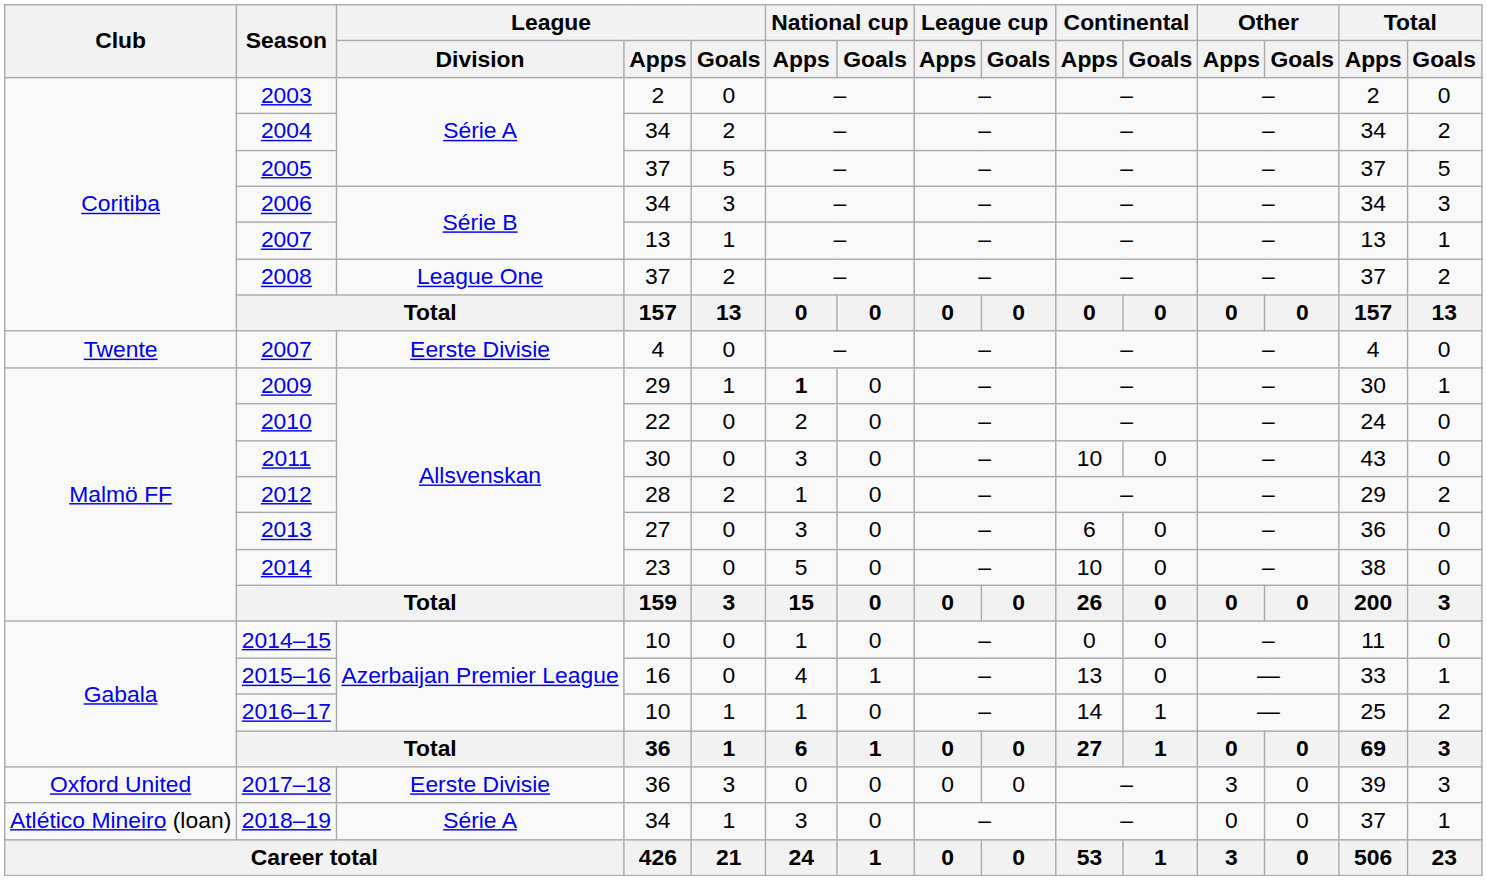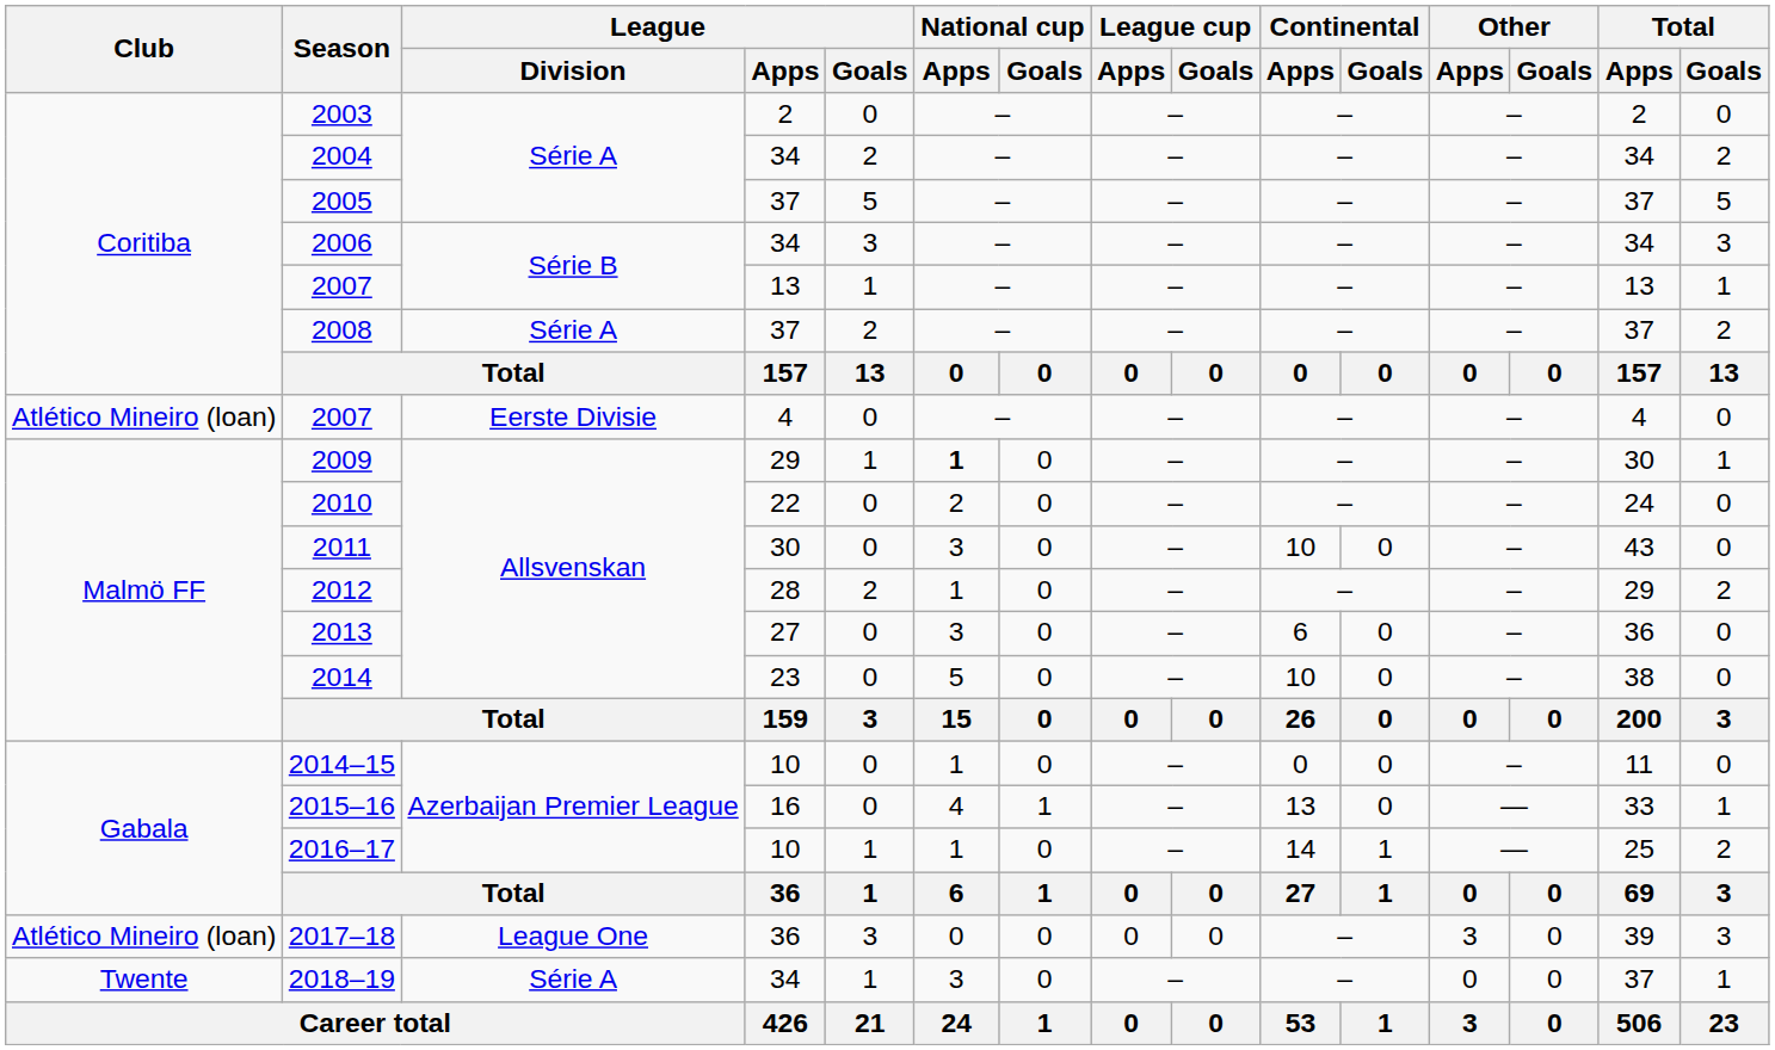 <table class="wikitable" style="text-align: center;">
 <tr>
 <th rowspan="2">Club</th>
 <th rowspan="2">Season</th>
 <th colspan="3">League</th>
 <th colspan="2">National cup</th>
 <th colspan="2">League cup</th>
 <th colspan="2">Continental</th>
 <th colspan="2">Other</th>
 <th colspan="2">Total</th>
 </tr>
 <tr>
 <th>Division</th>
 <th>Apps</th>
 <th>Goals</th>
 <th>Apps</th>
 <th>Goals</th>
 <th>Apps</th>
 <th>Goals</th>
 <th>Apps</th>
 <th>Goals</th>
 <th>Apps</th>
 <th>Goals</th>
 <th>Apps</th>
 <th>Goals</th>
 </tr>
 <tr>
 <td rowspan="7"><a href='#'>Coritiba</a></td>
 <td><a href='#'>2003</a></td>
 <td rowspan="3"><a href='#'>Série A</a></td>
 <td>2</td>
 <td>0</td>
 <td colspan="2">–</td>
 <td colspan="2">–</td>
 <td colspan="2">–</td>
 <td colspan="2">–</td>
 <td>2</td>
 <td>0</td>
 </tr>
 <tr>
 <td><a href='#'>2004</a></td>
 <td>34</td>
 <td>2</td>
 <td colspan="2">–</td>
 <td colspan="2">–</td>
 <td colspan="2">–</td>
 <td colspan="2">–</td>
 <td>34</td>
 <td>2</td>
 </tr>
 <tr>
 <td><a href='#'>2005</a></td>
 <td>37</td>
 <td>5</td>
 <td colspan="2">–</td>
 <td colspan="2">–</td>
 <td colspan="2">–</td>
 <td colspan="2">–</td>
 <td>37</td>
 <td>5</td>
 </tr>
 <tr>
 <td><a href='#'>2006</a></td>
 <td rowspan="2"><a href='#'>Série B</a></td>
 <td>34</td>
 <td>3</td>
 <td colspan="2">–</td>
 <td colspan="2">–</td>
 <td colspan="2">–</td>
 <td colspan="2">–</td>
 <td>34</td>
 <td>3</td>
 </tr>
 <tr>
 <td><a href='#'>2007</a></td>
 <td>13</td>
 <td>1</td>
 <td colspan="2">–</td>
 <td colspan="2">–</td>
 <td colspan="2">–</td>
 <td colspan="2">–</td>
 <td>13</td>
 <td>1</td>
 </tr>
 <tr>
 <td><a href='#'>2008</a></td>
-<td><a href='#'>League One</a></td>
+<td><a href='#'>Série A</a></td>
 <td>37</td>
 <td>2</td>
 <td colspan="2">–</td>
 <td colspan="2">–</td>
 <td colspan="2">–</td>
 <td colspan="2">–</td>
 <td>37</td>
 <td>2</td>
 </tr>
 <tr>
 <th colspan="2">Total</th>
 <th>157</th>
 <th>13</th>
 <th>0</th>
 <th>0</th>
 <th>0</th>
 <th>0</th>
 <th>0</th>
 <th>0</th>
 <th>0</th>
 <th>0</th>
 <th>157</th>
 <th>13</th>
 </tr>
 <tr>
-<td><a href='#'>Twente</a></td>
+<td><a href='#'>Atlético Mineiro</a> (loan)</td>
 <td><a href='#'>2007</a></td>
 <td><a href='#'>Eerste Divisie</a></td>
 <td>4</td>
 <td>0</td>
 <td colspan="2">–</td>
 <td colspan="2">–</td>
 <td colspan="2">–</td>
 <td colspan="2">–</td>
 <td>4</td>
 <td>0</td>
 </tr>
 <tr>
 <td rowspan="7"><a href='#'>Malmö FF</a></td>
 <td><a href='#'>2009</a></td>
 <td rowspan="6"><a href='#'>Allsvenskan</a></td>
 <td>29</td>
 <td>1</td>
 <td><strong>1</strong></td>
 <td>0</td>
 <td colspan="2">–</td>
 <td colspan="2">–</td>
 <td colspan="2">–</td>
 <td>30</td>
 <td>1</td>
 </tr>
 <tr>
 <td><a href='#'>2010</a></td>
 <td>22</td>
 <td>0</td>
 <td>2</td>
 <td>0</td>
 <td colspan="2">–</td>
 <td colspan="2">–</td>
 <td colspan="2">–</td>
 <td>24</td>
 <td>0</td>
 </tr>
 <tr>
 <td><a href='#'>2011</a></td>
 <td>30</td>
 <td>0</td>
 <td>3</td>
 <td>0</td>
 <td colspan="2">–</td>
 <td>10</td>
 <td>0</td>
 <td colspan="2">–</td>
 <td>43</td>
 <td>0</td>
 </tr>
 <tr>
 <td><a href='#'>2012</a></td>
 <td>28</td>
 <td>2</td>
 <td>1</td>
 <td>0</td>
 <td colspan="2">–</td>
 <td colspan="2">–</td>
 <td colspan="2">–</td>
 <td>29</td>
 <td>2</td>
 </tr>
 <tr>
 <td><a href='#'>2013</a></td>
 <td>27</td>
 <td>0</td>
 <td>3</td>
 <td>0</td>
 <td colspan="2">–</td>
 <td>6</td>
 <td>0</td>
 <td colspan="2">–</td>
 <td>36</td>
 <td>0</td>
 </tr>
 <tr>
 <td><a href='#'>2014</a></td>
 <td>23</td>
 <td>0</td>
 <td>5</td>
 <td>0</td>
 <td colspan="2">–</td>
 <td>10</td>
 <td>0</td>
 <td colspan="2">–</td>
 <td>38</td>
 <td>0</td>
 </tr>
 <tr>
 <th colspan="2">Total</th>
 <th>159</th>
 <th>3</th>
 <th>15</th>
 <th>0</th>
 <th>0</th>
 <th>0</th>
 <th>26</th>
 <th>0</th>
 <th>0</th>
 <th>0</th>
 <th>200</th>
 <th>3</th>
 </tr>
 <tr>
 <td rowspan="4"><a href='#'>Gabala</a></td>
 <td><a href='#'>2014–15</a></td>
 <td rowspan="3"><a href='#'>Azerbaijan Premier League</a></td>
 <td>10</td>
 <td>0</td>
 <td>1</td>
 <td>0</td>
 <td colspan="2">–</td>
 <td>0</td>
 <td>0</td>
 <td colspan="2">–</td>
 <td>11</td>
 <td>0</td>
 </tr>
 <tr>
 <td><a href='#'>2015–16</a></td>
 <td>16</td>
 <td>0</td>
 <td>4</td>
 <td>1</td>
 <td colspan="2">–</td>
 <td>13</td>
 <td>0</td>
 <td colspan="2">—</td>
 <td>33</td>
 <td>1</td>
 </tr>
 <tr>
 <td><a href='#'>2016–17</a></td>
 <td>10</td>
 <td>1</td>
 <td>1</td>
 <td>0</td>
 <td colspan="2">–</td>
 <td>14</td>
 <td>1</td>
 <td colspan="2">—</td>
 <td>25</td>
 <td>2</td>
 </tr>
 <tr>
 <th colspan="2">Total</th>
 <th>36</th>
 <th>1</th>
 <th>6</th>
 <th>1</th>
 <th>0</th>
 <th>0</th>
 <th>27</th>
 <th>1</th>
 <th>0</th>
 <th>0</th>
 <th>69</th>
 <th>3</th>
 </tr>
 <tr>
-<td><a href='#'>Oxford United</a></td>
+<td><a href='#'>Atlético Mineiro</a> (loan)</td>
 <td><a href='#'>2017–18</a></td>
-<td><a href='#'>Eerste Divisie</a></td>
+<td><a href='#'>League One</a></td>
 <td>36</td>
 <td>3</td>
 <td>0</td>
 <td>0</td>
 <td>0</td>
 <td>0</td>
 <td colspan="2">–</td>
 <td>3</td>
 <td>0</td>
 <td>39</td>
 <td>3</td>
 </tr>
 <tr>
-<td><a href='#'>Atlético Mineiro</a> (loan)</td>
+<td><a href='#'>Twente</a></td>
 <td><a href='#'>2018–19</a></td>
 <td><a href='#'>Série A</a></td>
 <td>34</td>
 <td>1</td>
 <td>3</td>
 <td>0</td>
 <td colspan="2">–</td>
 <td colspan="2">–</td>
 <td>0</td>
 <td>0</td>
 <td>37</td>
 <td>1</td>
 </tr>
 <tr>
 <th colspan="3">Career total</th>
 <th>426</th>
 <th>21</th>
 <th>24</th>
 <th>1</th>
 <th>0</th>
 <th>0</th>
 <th>53</th>
 <th>1</th>
 <th>3</th>
 <th>0</th>
 <th>506</th>
 <th>23</th>
 </tr>
 </table>
